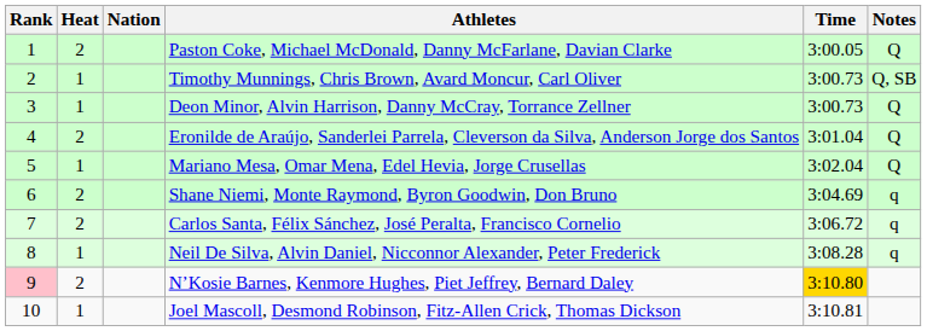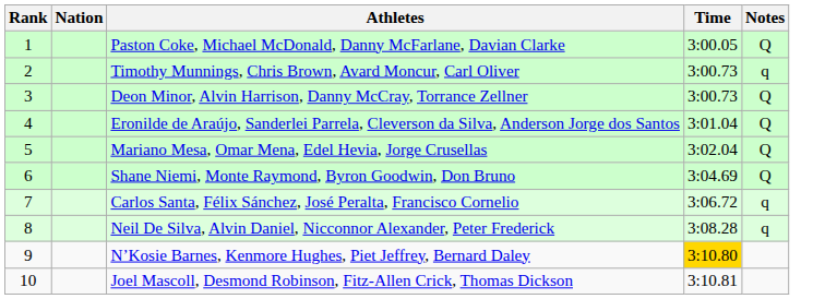 <table class="wikitable sortable" style="text-align:center">
 <tr>
 <th>Rank</th>
-<th>Heat</th>
 <th>Nation</th>
 <th>Athletes</th>
 <th>Time</th>
 <th>Notes</th>
 </tr>
 <tr bgcolor=ccffcc>
 <td>1</td>
-<td>2</td>
 <td align=left></td>
 <td align=left><a href='#'>Paston Coke</a>, <a href='#'>Michael McDonald</a>, <a href='#'>Danny McFarlane</a>, <a href='#'>Davian Clarke</a></td>
 <td>3:00.05</td>
 <td>Q</td>
 </tr>
 <tr bgcolor=ccffcc>
 <td>2</td>
-<td>1</td>
 <td align=left></td>
 <td align=left><a href='#'>Timothy Munnings</a>, <a href='#'>Chris Brown</a>, <a href='#'>Avard Moncur</a>, <a href='#'>Carl Oliver</a></td>
 <td>3:00.73</td>
-<td>Q, SB</td>
+<td>q</td>
 </tr>
 <tr bgcolor=ccffcc>
 <td>3</td>
-<td>1</td>
 <td align=left></td>
 <td align=left><a href='#'>Deon Minor</a>, <a href='#'>Alvin Harrison</a>, <a href='#'>Danny McCray</a>, <a href='#'>Torrance Zellner</a></td>
 <td>3:00.73</td>
 <td>Q</td>
 </tr>
 <tr bgcolor=ccffcc>
 <td>4</td>
-<td>2</td>
 <td align=left></td>
 <td align=left><a href='#'>Eronilde de Araújo</a>, <a href='#'>Sanderlei Parrela</a>, <a href='#'>Cleverson da Silva</a>, <a href='#'>Anderson Jorge dos Santos</a></td>
 <td>3:01.04</td>
 <td>Q</td>
 </tr>
 <tr bgcolor=ccffcc>
 <td>5</td>
-<td>1</td>
 <td align=left></td>
 <td align=left><a href='#'>Mariano Mesa</a>, <a href='#'>Omar Mena</a>, <a href='#'>Edel Hevia</a>, <a href='#'>Jorge Crusellas</a></td>
 <td>3:02.04</td>
 <td>Q</td>
 </tr>
 <tr bgcolor=ccffcc>
 <td>6</td>
-<td>2</td>
 <td align=left></td>
 <td align=left><a href='#'>Shane Niemi</a>, <a href='#'>Monte Raymond</a>, <a href='#'>Byron Goodwin</a>, <a href='#'>Don Bruno</a></td>
 <td>3:04.69</td>
-<td>q</td>
+<td>Q</td>
 </tr>
 <tr bgcolor=ddffdd>
 <td>7</td>
-<td>2</td>
 <td align=left></td>
 <td align=left><a href='#'>Carlos Santa</a>, <a href='#'>Félix Sánchez</a>, <a href='#'>José Peralta</a>, <a href='#'>Francisco Cornelio</a></td>
 <td>3:06.72</td>
 <td>q</td>
 </tr>
 <tr bgcolor=ddffdd>
 <td>8</td>
-<td>1</td>
 <td align=left></td>
 <td align=left><a href='#'>Neil De Silva</a>, <a href='#'>Alvin Daniel</a>, <a href='#'>Nicconnor Alexander</a>, <a href='#'>Peter Frederick</a></td>
 <td>3:08.28</td>
 <td>q</td>
 </tr>
 <tr>
-<td style="background: pink;">9</td>
-<td>2</td>
+<td>9</td>
 <td align=left></td>
 <td align=left><a href='#'>N’Kosie Barnes</a>, <a href='#'>Kenmore Hughes</a>, <a href='#'>Piet Jeffrey</a>, <a href='#'>Bernard Daley</a></td>
 <td style="background: gold;">3:10.80</td>
 <td></td>
 </tr>
 <tr>
 <td>10</td>
-<td>1</td>
 <td align=left></td>
 <td align=left><a href='#'>Joel Mascoll</a>, <a href='#'>Desmond Robinson</a>, <a href='#'>Fitz-Allen Crick</a>, <a href='#'>Thomas Dickson</a></td>
 <td>3:10.81</td>
 <td></td>
 </tr>
 </table>
